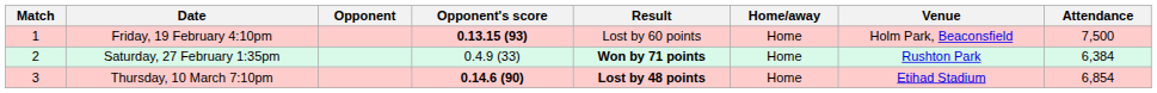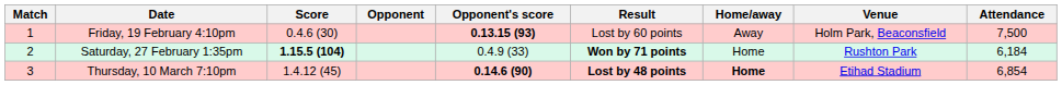 <table class="wikitable" style="font-size:90%; text-align:center; width: 100%; margin-left: auto; margin-right: auto;">
 <tr>
 <th>Match</th>
 <th>Date</th>
+<th>Score</th>
 <th>Opponent</th>
 <th>Opponent's score</th>
 <th>Result</th>
 <th>Home/away</th>
 <th>Venue</th>
 <th>Attendance</th>
 </tr>
 <tr style="background:#fcc;">
 <td>1</td>
 <td>Friday, 19 February 4:10pm</td>
+<td>0.4.6 (30)</td>
 <td></td>
 <td><strong>0.13.15 (93)</strong></td>
 <td>Lost by 60 points</td>
-<td>Home</td>
+<td>Away</td>
 <td>Holm Park, <a href='#'>Beaconsfield</a></td>
 <td>7,500</td>
 </tr>
 <tr style="background:#d9f9e9;">
 <td>2</td>
 <td>Saturday, 27 February 1:35pm</td>
+<td><strong>1.15.5 (104)</strong></td>
 <td></td>
 <td>0.4.9 (33)</td>
 <td><strong>Won by 71 points</strong></td>
 <td>Home</td>
 <td><a href='#'>Rushton Park</a></td>
-<td>6,384</td>
+<td>6,184</td>
 </tr>
 <tr style="background:#fcc;">
 <td>3</td>
 <td>Thursday, 10 March 7:10pm</td>
+<td>1.4.12 (45)</td>
 <td></td>
 <td><strong>0.14.6 (90)</strong></td>
 <td><strong>Lost by 48 points</strong></td>
-<td>Home</td>
+<td><strong>Home</strong></td>
 <td><a href='#'>Etihad Stadium</a></td>
 <td>6,854</td>
 </tr>
 </table>
